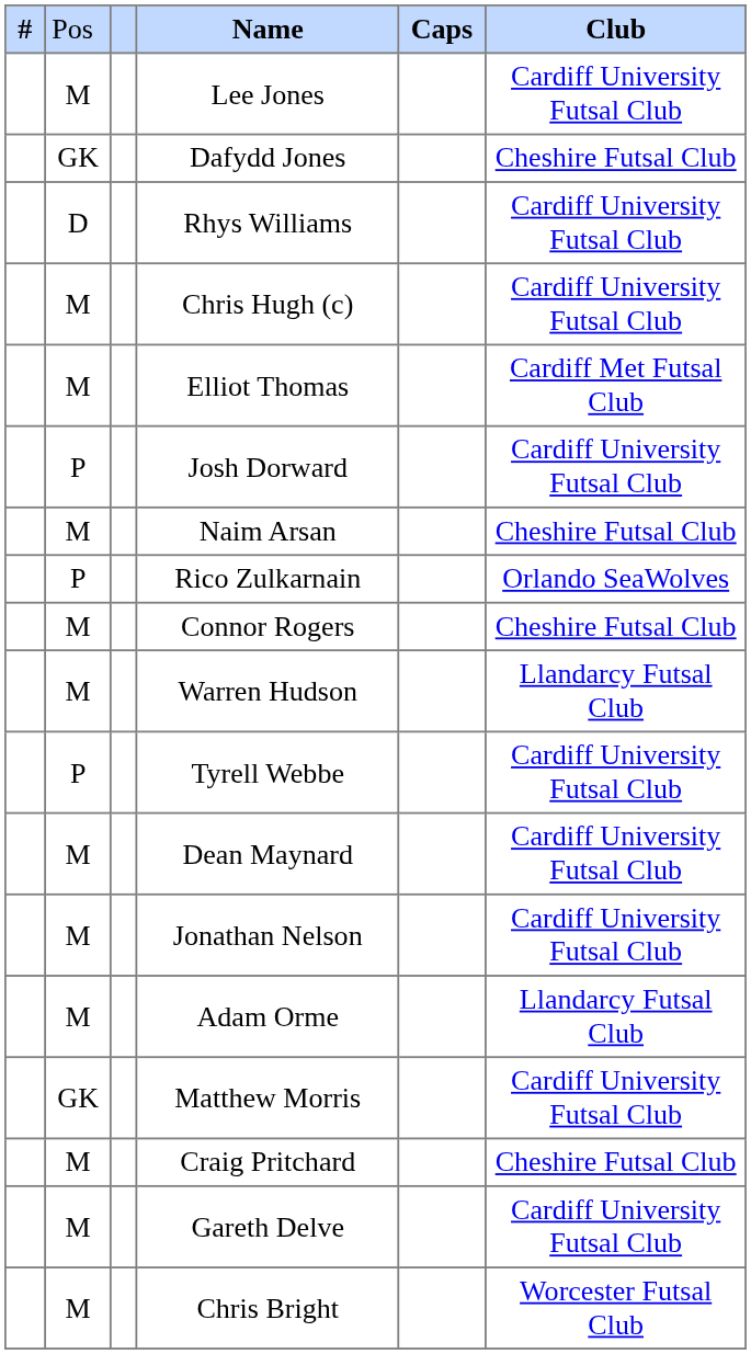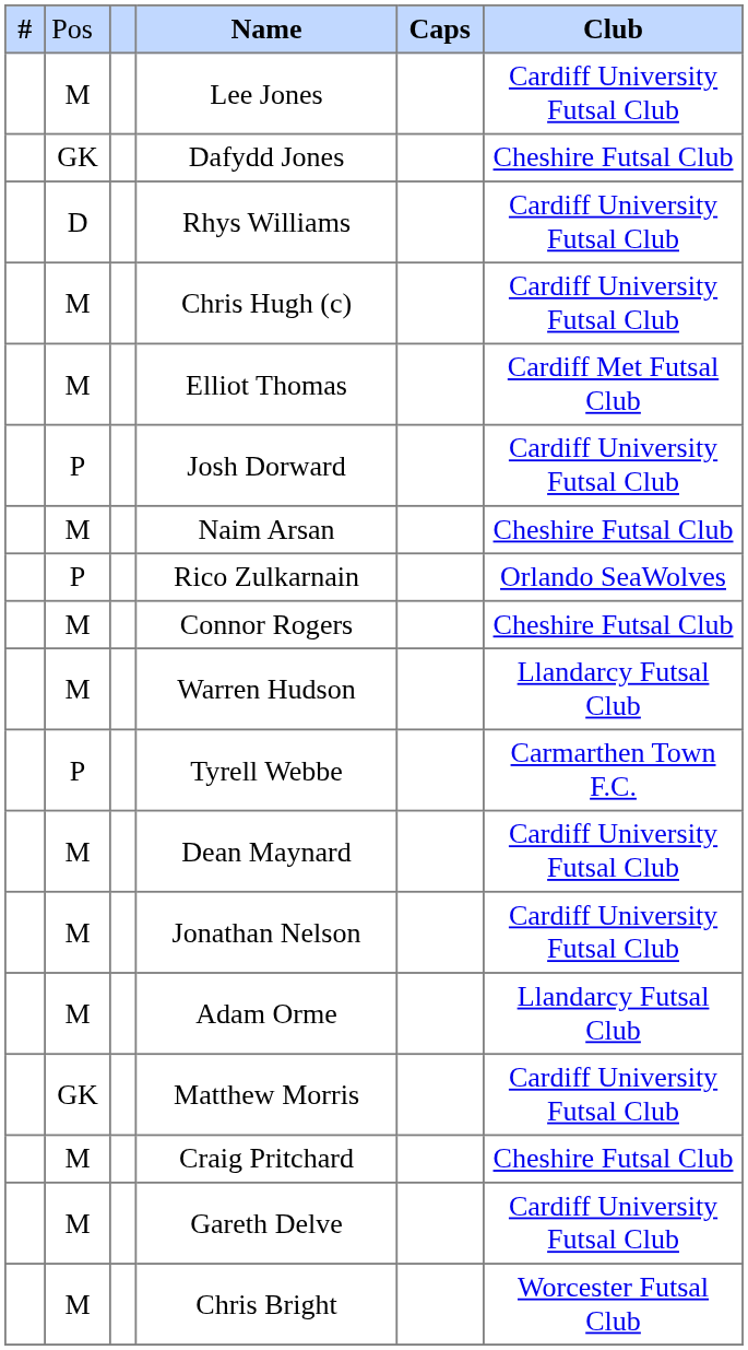 <table border=1 style="border-collapse:collapse; font-size:90%;" cellpadding=3 cellspacing=0 width=60%>
 <tr bgcolor=#C1D8FF>
 <th width=2%>#</th>
 <td width=2%>Pos</td>
 <th width=2%></th>
 <th width=20%>Name</th>
 <th width=2%>Caps</th>
 <th width=20%>Club</th>
 </tr>
 <tr align=center>
 <td></td>
 <td>M</td>
 <td></td>
 <td>Lee Jones</td>
 <td></td>
 <td><a href='#'>Cardiff University Futsal Club</a></td>
 </tr>
 <tr align=center>
 <td></td>
 <td>GK</td>
 <td></td>
 <td>Dafydd Jones</td>
 <td></td>
 <td><a href='#'>Cheshire Futsal Club</a></td>
 </tr>
 <tr align=center>
 <td></td>
 <td>D</td>
 <td></td>
 <td>Rhys Williams</td>
 <td></td>
 <td><a href='#'>Cardiff University Futsal Club</a></td>
 </tr>
 <tr align=center>
 <td></td>
 <td>M</td>
 <td></td>
 <td>Chris Hugh (c)</td>
 <td></td>
 <td><a href='#'>Cardiff University Futsal Club</a></td>
 </tr>
 <tr align=center>
 <td></td>
 <td>M</td>
 <td></td>
 <td>Elliot Thomas</td>
 <td></td>
 <td><a href='#'>Cardiff Met Futsal Club</a></td>
 </tr>
 <tr align=center>
 <td></td>
 <td>P</td>
 <td></td>
 <td>Josh Dorward</td>
 <td></td>
 <td><a href='#'>Cardiff University Futsal Club</a></td>
 </tr>
 <tr align=center>
 <td></td>
 <td>M</td>
 <td></td>
 <td>Naim Arsan</td>
 <td></td>
 <td><a href='#'>Cheshire Futsal Club</a></td>
 </tr>
 <tr align=center>
 <td></td>
 <td>P</td>
 <td></td>
 <td>Rico Zulkarnain</td>
 <td></td>
 <td><a href='#'>Orlando SeaWolves</a></td>
 </tr>
 <tr align=center>
 <td></td>
 <td>M</td>
 <td></td>
 <td>Connor Rogers</td>
 <td></td>
 <td><a href='#'>Cheshire Futsal Club</a></td>
 </tr>
 <tr align=center>
 <td></td>
 <td>M</td>
 <td></td>
 <td>Warren Hudson</td>
 <td></td>
 <td><a href='#'>Llandarcy Futsal Club</a></td>
 </tr>
 <tr align=center>
 <td></td>
 <td>P</td>
 <td></td>
 <td>Tyrell Webbe</td>
 <td></td>
-<td><a href='#'>Cardiff University Futsal Club</a></td>
+<td><a href='#'>Carmarthen Town F.C.</a></td>
 </tr>
 <tr align=center>
 <td></td>
 <td>M</td>
 <td></td>
 <td>Dean Maynard</td>
 <td></td>
 <td><a href='#'>Cardiff University Futsal Club</a></td>
 </tr>
 <tr align=center>
 <td></td>
 <td>M</td>
 <td></td>
 <td>Jonathan Nelson</td>
 <td></td>
 <td><a href='#'>Cardiff University Futsal Club</a></td>
 </tr>
 <tr align=center>
 <td></td>
 <td>M</td>
 <td></td>
 <td>Adam Orme</td>
 <td></td>
 <td><a href='#'>Llandarcy Futsal Club</a></td>
 </tr>
 <tr align=center>
 <td></td>
 <td>GK</td>
 <td></td>
 <td>Matthew Morris</td>
 <td></td>
 <td><a href='#'>Cardiff University Futsal Club</a></td>
 </tr>
 <tr align=center>
 <td></td>
 <td>M</td>
 <td></td>
 <td>Craig Pritchard</td>
 <td></td>
 <td><a href='#'>Cheshire Futsal Club</a></td>
 </tr>
 <tr align=center>
 <td></td>
 <td>M</td>
 <td></td>
 <td>Gareth Delve</td>
 <td></td>
 <td><a href='#'>Cardiff University Futsal Club</a></td>
 </tr>
 <tr align=center>
 <td></td>
 <td>M</td>
 <td></td>
 <td>Chris Bright</td>
 <td></td>
 <td><a href='#'>Worcester Futsal Club</a></td>
 </tr>
 <tr align=center>
 </tr>
 </table>
